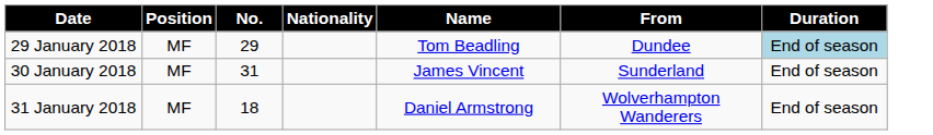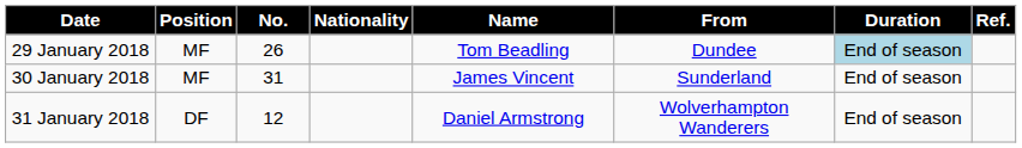 <table class="wikitable"  style="text-align:center; font-size:90%; ">
 <tr>
 <th style="background:#000000; color:white; width:110px;">Date</th>
 <th style="background:#000000; color:white; width:50px;">Position</th>
 <th style="background:#000000; color:white; width:50px;">No.</th>
 <th style="background:#000000; color:white; width:50px;">Nationality</th>
 <th style="background:#000000; color:white; width:150px;">Name</th>
 <th style="background:#000000; color:white; width:165px;">From</th>
 <th style="background:#000000; color:white; width:100px;">Duration</th>
+<th style="background:#000000; color:white; width:25px;">Ref.</th>
 </tr>
 <tr>
 <td>29 January 2018</td>
 <td>MF</td>
-<td>29</td>
+<td>26</td>
 <td></td>
 <td><a href='#'>Tom Beadling</a></td>
 <td><a href='#'>Dundee</a></td>
 <td style="background: lightblue;">End of season</td>
+<td></td>
 </tr>
 <tr>
 <td>30 January 2018</td>
 <td>MF</td>
 <td>31</td>
 <td></td>
 <td><a href='#'>James Vincent</a></td>
 <td> <a href='#'>Sunderland</a></td>
 <td>End of season</td>
+<td></td>
 </tr>
 <tr>
 <td>31 January 2018</td>
-<td>MF</td>
-<td>18</td>
+<td>DF</td>
+<td>12</td>
 <td></td>
 <td><a href='#'>Daniel Armstrong</a></td>
 <td> <a href='#'>Wolverhampton Wanderers</a></td>
 <td>End of season</td>
+<td></td>
 </tr>
 </table>
